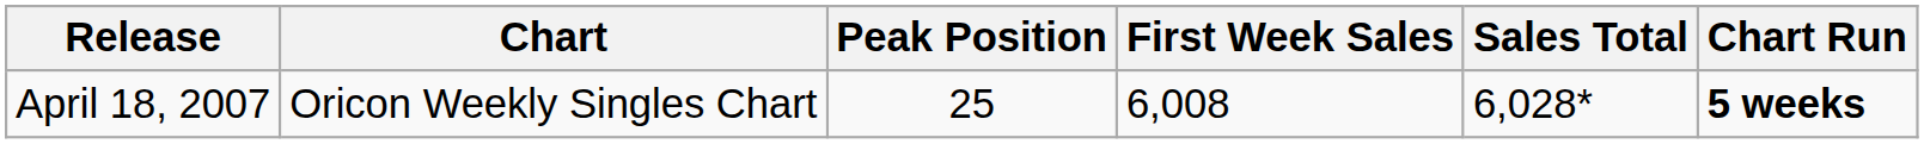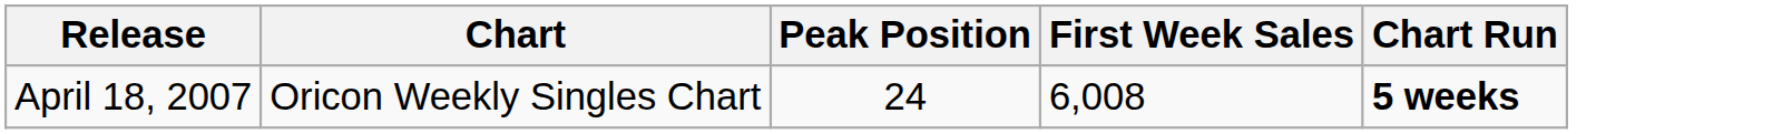 <table class="wikitable">
 <tr>
 <th>Release</th>
 <th>Chart</th>
 <th>Peak Position</th>
 <th>First Week Sales</th>
-<th>Sales Total</th>
 <th>Chart Run</th>
 </tr>
 <tr>
 <td>April 18, 2007</td>
 <td>Oricon Weekly Singles Chart</td>
-<td align="center">25</td>
+<td align="center">24</td>
 <td>6,008</td>
-<td>6,028*</td>
 <td><strong>5 weeks</strong></td>
 </tr>
 </table>
